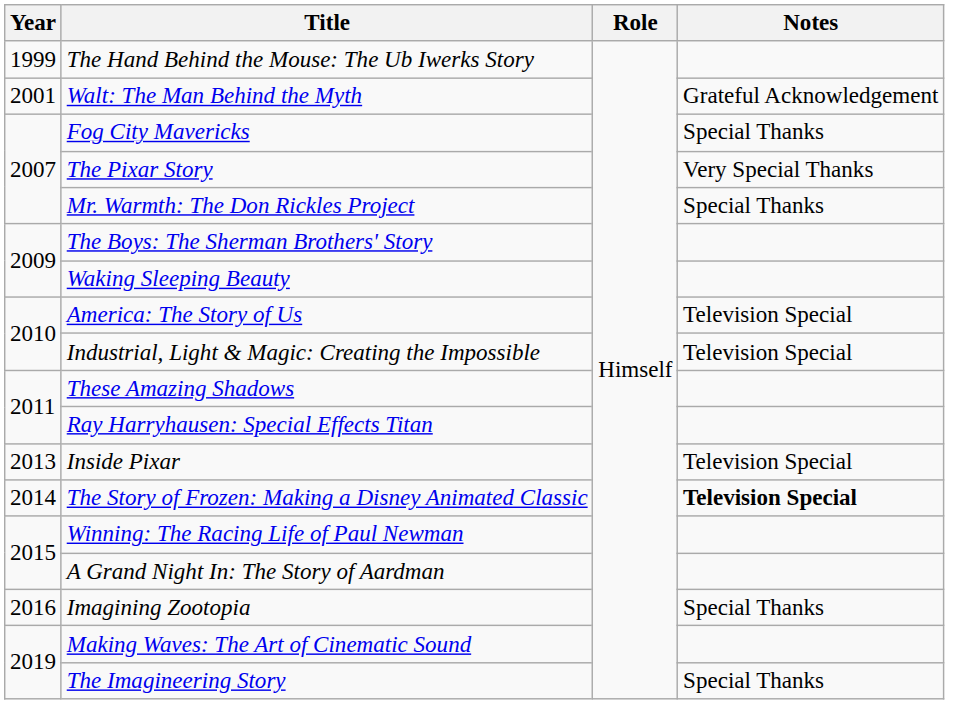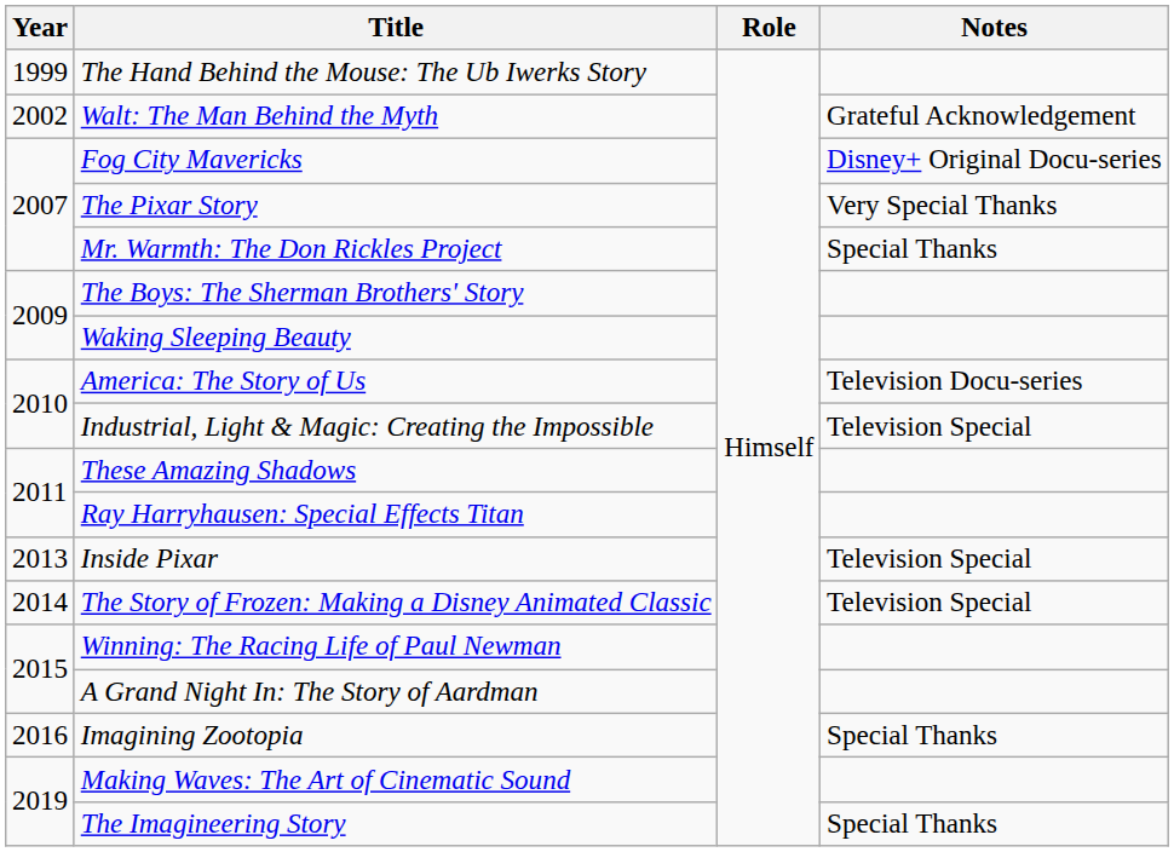 <table class="wikitable">
 <tr>
 <th>Year</th>
 <th>Title</th>
 <th>Role</th>
 <th>Notes</th>
 </tr>
 <tr>
 <td>1999</td>
 <td><em>The Hand Behind the Mouse: The Ub Iwerks Story</em></td>
 <td rowspan="18">Himself</td>
 <td></td>
 </tr>
 <tr>
-<td>2001</td>
+<td>2002</td>
 <td><em><a href='#'>Walt: The Man Behind the Myth</a></em></td>
 <td>Grateful Acknowledgement</td>
 </tr>
 <tr>
 <td rowspan="3">2007</td>
 <td><em><a href='#'>Fog City Mavericks</a></em></td>
-<td>Special Thanks</td>
+<td><a href='#'>Disney+</a> Original Docu-series</td>
 </tr>
 <tr>
 <td><em><a href='#'>The Pixar Story</a></em></td>
 <td>Very Special Thanks</td>
 </tr>
 <tr>
 <td><em><a href='#'>Mr. Warmth: The Don Rickles Project</a></em></td>
 <td>Special Thanks</td>
 </tr>
 <tr>
 <td rowspan="2">2009</td>
 <td><em><a href='#'>The Boys: The Sherman Brothers' Story</a></em></td>
 <td></td>
 </tr>
 <tr>
 <td><em><a href='#'>Waking Sleeping Beauty</a></em></td>
 <td></td>
 </tr>
 <tr>
 <td rowspan="2">2010</td>
 <td><em><a href='#'>America: The Story of Us</a></em></td>
-<td>Television Special</td>
+<td>Television Docu-series</td>
 </tr>
 <tr>
 <td><em>Industrial, Light & Magic: Creating the Impossible</em></td>
 <td>Television Special</td>
 </tr>
 <tr>
 <td rowspan="2">2011</td>
 <td><em><a href='#'>These Amazing Shadows</a></em></td>
 <td></td>
 </tr>
 <tr>
 <td><em><a href='#'>Ray Harryhausen: Special Effects Titan</a></em></td>
 <td></td>
 </tr>
 <tr>
 <td>2013</td>
 <td><em>Inside Pixar</em></td>
 <td>Television Special</td>
 </tr>
 <tr>
 <td>2014</td>
 <td><em><a href='#'>The Story of Frozen: Making a Disney Animated Classic</a></em></td>
-<td><strong>Television Special</strong></td>
+<td>Television Special</td>
 </tr>
 <tr>
 <td rowspan=2>2015</td>
 <td><em><a href='#'>Winning: The Racing Life of Paul Newman</a></em></td>
 <td></td>
 </tr>
 <tr>
 <td><em>A Grand Night In: The Story of Aardman</em></td>
 <td></td>
 </tr>
 <tr>
 <td>2016</td>
 <td><em>Imagining Zootopia</em></td>
 <td>Special Thanks</td>
 </tr>
 <tr>
 <td rowspan="2">2019</td>
 <td><em><a href='#'>Making Waves: The Art of Cinematic Sound</a></em></td>
 <td></td>
 </tr>
 <tr>
 <td><em><a href='#'>The Imagineering Story</a></em></td>
 <td>Special Thanks</td>
 </tr>
 </table>
